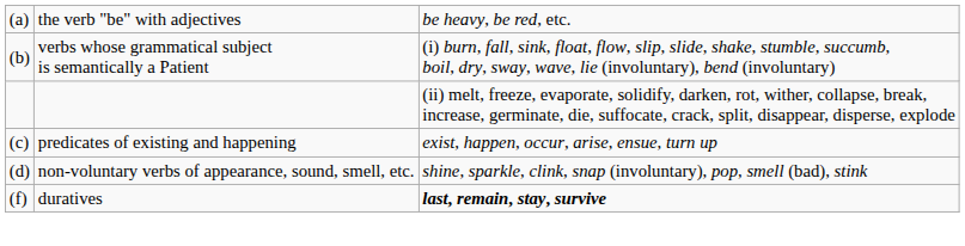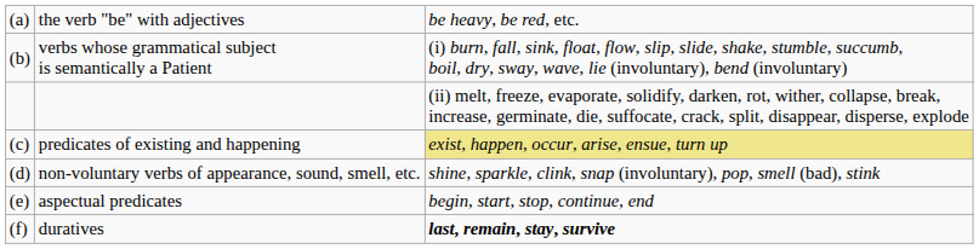 <table class="wikitable">
 <tr>
 <td>(a)</td>
 <td>the verb "be" with adjectives</td>
 <td><em>be heavy</em>, <em>be red</em>, etc.</td>
 </tr>
 <tr>
 <td>(b)</td>
 <td>verbs whose grammatical subject<br>is semantically a Patient</td>
 <td>(i) <em>burn</em>, <em>fall</em>, <em>sink</em>, <em>float</em>, <em>flow</em>, <em>slip</em>, <em>slide</em>, <em>shake</em>, <em>stumble</em>, <em>succumb</em>,<br><em>boil</em>, <em>dry</em>, <em>sway</em>, <em>wave</em>, <em>lie</em> (involuntary), <em>bend</em> (involuntary)</td>
 </tr>
 <tr>
 <td></td>
 <td></td>
 <td>(ii) melt, freeze, evaporate, solidify, darken, rot, wither, collapse, break,<br>increase, germinate, die, suffocate, crack, split, disappear, disperse, explode</td>
 </tr>
 <tr>
 <td>(c)</td>
 <td>predicates of existing and happening</td>
-<td><em>exist</em>, <em>happen</em>, <em>occur</em>, <em>arise</em>, <em>ensue</em>, <em>turn up</em></td>
+<td style="background: khaki;"><em>exist</em>, <em>happen</em>, <em>occur</em>, <em>arise</em>, <em>ensue</em>, <em>turn up</em></td>
 </tr>
 <tr>
 <td>(d)</td>
 <td>non-voluntary verbs of appearance, sound, smell, etc.</td>
 <td><em>shine</em>, <em>sparkle</em>, <em>clink</em>, <em>snap</em> (involuntary), <em>pop</em>, <em>smell</em> (bad), <em>stink</em></td>
 </tr>
 <tr>
+<td>(e)</td>
+<td>aspectual predicates</td>
+<td><em>begin</em>, <em>start</em>, <em>stop</em>, <em>continue</em>, <em>end</em></td>
+</tr>
+<tr>
 <td>(f)</td>
 <td>duratives</td>
 <td><strong><em>last</em>, <em>remain</em>, <em>stay</em>, <em>survive</em></strong></td>
 </tr>
 </table>
